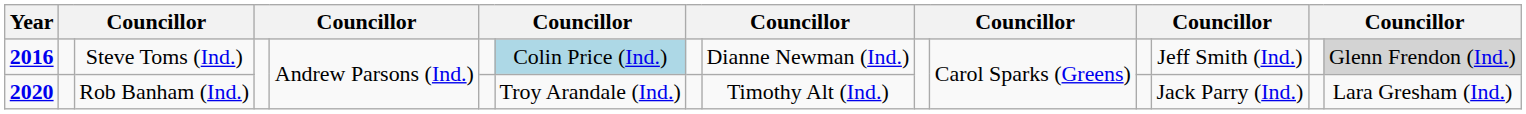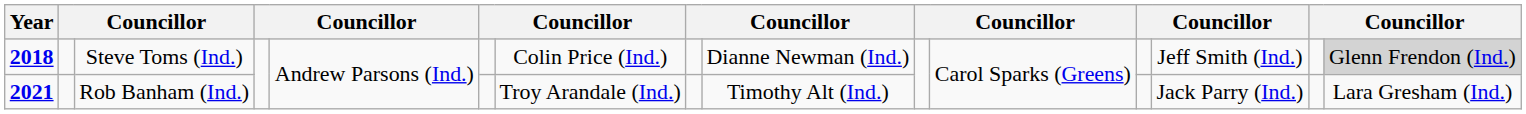 <table class="wikitable">
 <tr>
 <th>Year</th>
 <th colspan="2">Councillor</th>
 <th colspan="2">Councillor</th>
 <th colspan="2">Councillor</th>
 <th colspan="2">Councillor</th>
 <th colspan="2">Councillor</th>
 <th colspan="2">Councillor</th>
 <th colspan="2">Councillor</th>
 </tr>
 <tr>
-<td align="center"><strong><a href='#'>2016</a></strong></td>
+<td align="center"><strong><a href='#'>2018</a></strong></td>
 <td rowspan="1" width="1px" > </td>
 <td rowspan="1"; align="center">Steve Toms (<a href='#'>Ind.</a>)</td>
 <td rowspan="2" width="1px" > </td>
 <td rowspan="2"; align="center">Andrew Parsons (<a href='#'>Ind.</a>)</td>
 <td rowspan="1" width="1px" > </td>
-<td rowspan="1"; align="center" style="background: lightblue;">Colin Price (<a href='#'>Ind.</a>)</td>
+<td rowspan="1"; align="center">Colin Price (<a href='#'>Ind.</a>)</td>
 <td rowspan="1" width="1px" > </td>
 <td rowspan="1"; align="center">Dianne Newman (<a href='#'>Ind.</a>)</td>
 <td rowspan="2" width="1px" > </td>
 <td rowspan="2"; align="center">Carol Sparks (<a href='#'>Greens</a>)</td>
 <td rowspan="1" width="1px" > </td>
 <td rowspan="1"; align="center">Jeff Smith (<a href='#'>Ind.</a>)</td>
 <td rowspan="1" width="1px" > </td>
 <td rowspan="1"; align="center" style="background: lightgrey;">Glenn Frendon (<a href='#'>Ind.</a>)</td>
 </tr>
 <tr>
-<td align="center"><strong><a href='#'>2020</a></strong></td>
+<td align="center"><strong><a href='#'>2021</a></strong></td>
 <td rowspan="2" width="1px" > </td>
 <td rowspan="2"; align="center">Rob Banham (<a href='#'>Ind.</a>)</td>
 <td rowspan="2" width="1px" > </td>
 <td rowspan="2"; align="center">Troy Arandale (<a href='#'>Ind.</a>)</td>
 <td rowspan="2" width="1px" > </td>
 <td rowspan="2"; align="center">Timothy Alt (<a href='#'>Ind.</a>)</td>
 <td rowspan="2" width="1px" > </td>
 <td rowspan="2"; align="center">Jack Parry (<a href='#'>Ind.</a>)</td>
 <td rowspan="2" width="1px" > </td>
 <td rowspan="2"; align="center">Lara Gresham (<a href='#'>Ind.</a>)</td>
 </tr>
 </table>
